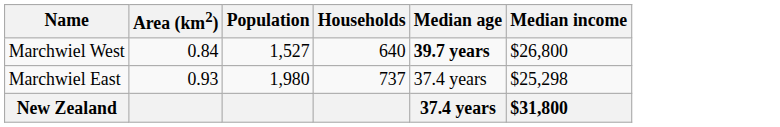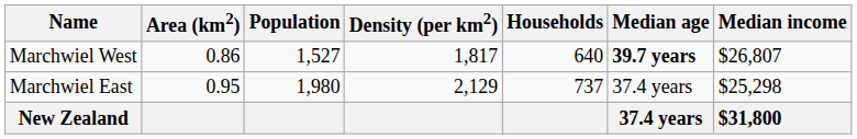 <table class="wikitable">
 <tr>
 <th>Name</th>
 <th>Area (km<sup>2</sup>)</th>
 <th>Population</th>
+<th>Density (per km<sup>2</sup>)</th>
 <th>Households</th>
 <th>Median age</th>
 <th>Median income</th>
 </tr>
 <tr>
 <td>Marchwiel West</td>
-<td style="text-align:right;">0.84</td>
+<td style="text-align:right;">0.86</td>
 <td style="text-align:right;">1,527</td>
+<td style="text-align:right;">1,817</td>
 <td style="text-align:right;">640</td>
 <td><strong>39.7 years</strong></td>
-<td>$26,800</td>
+<td>$26,807</td>
 </tr>
 <tr>
 <td>Marchwiel East</td>
-<td style="text-align:right;">0.93</td>
+<td style="text-align:right;">0.95</td>
 <td style="text-align:right;">1,980</td>
+<td style="text-align:right;">2,129</td>
 <td style="text-align:right;">737</td>
 <td>37.4 years</td>
 <td>$25,298</td>
 </tr>
 <tr>
 <th>New Zealand</th>
 <th></th>
 <th></th>
 <th></th>
+<th></th>
 <th>37.4 years</th>
 <th style="text-align:left;">$31,800</th>
 </tr>
 </table>
